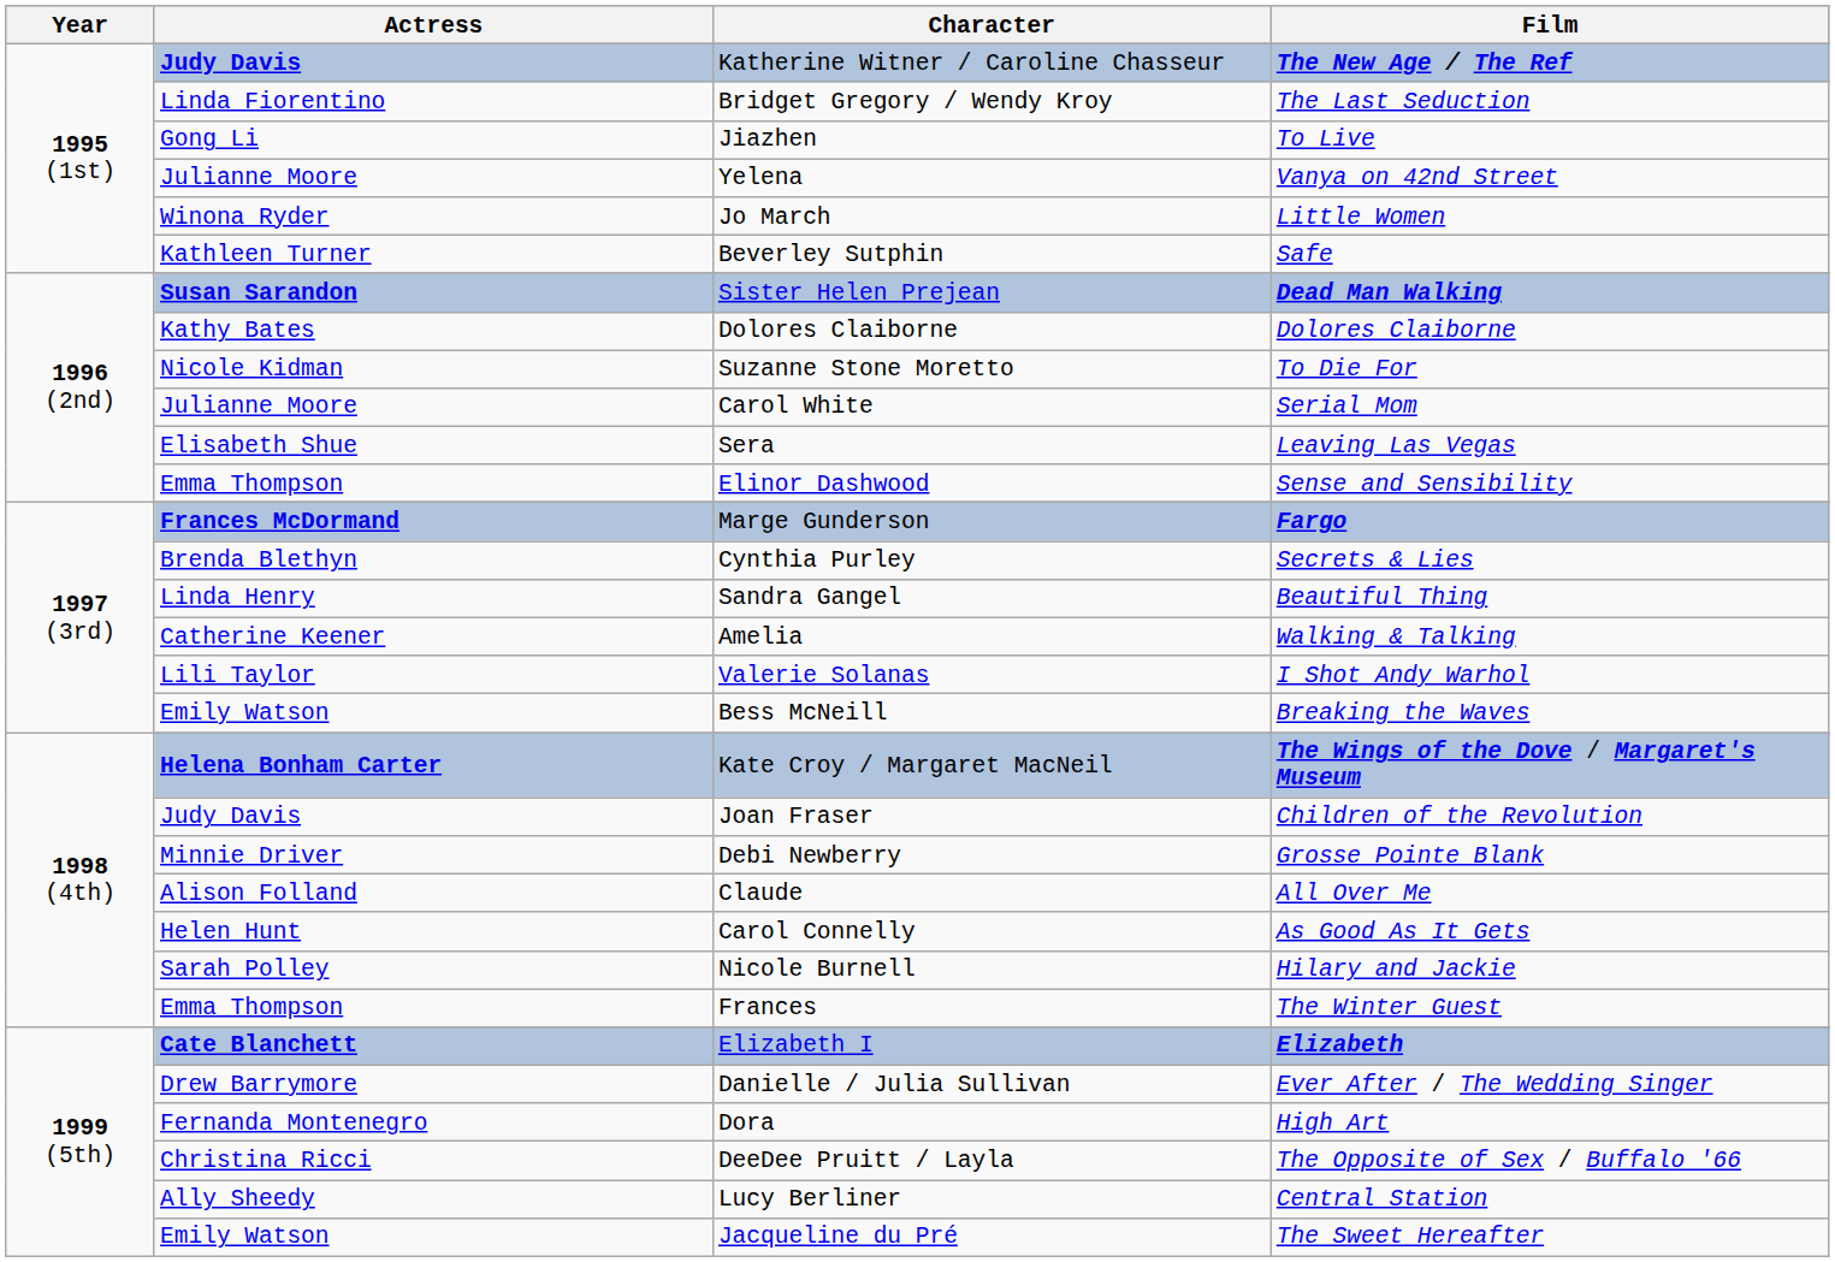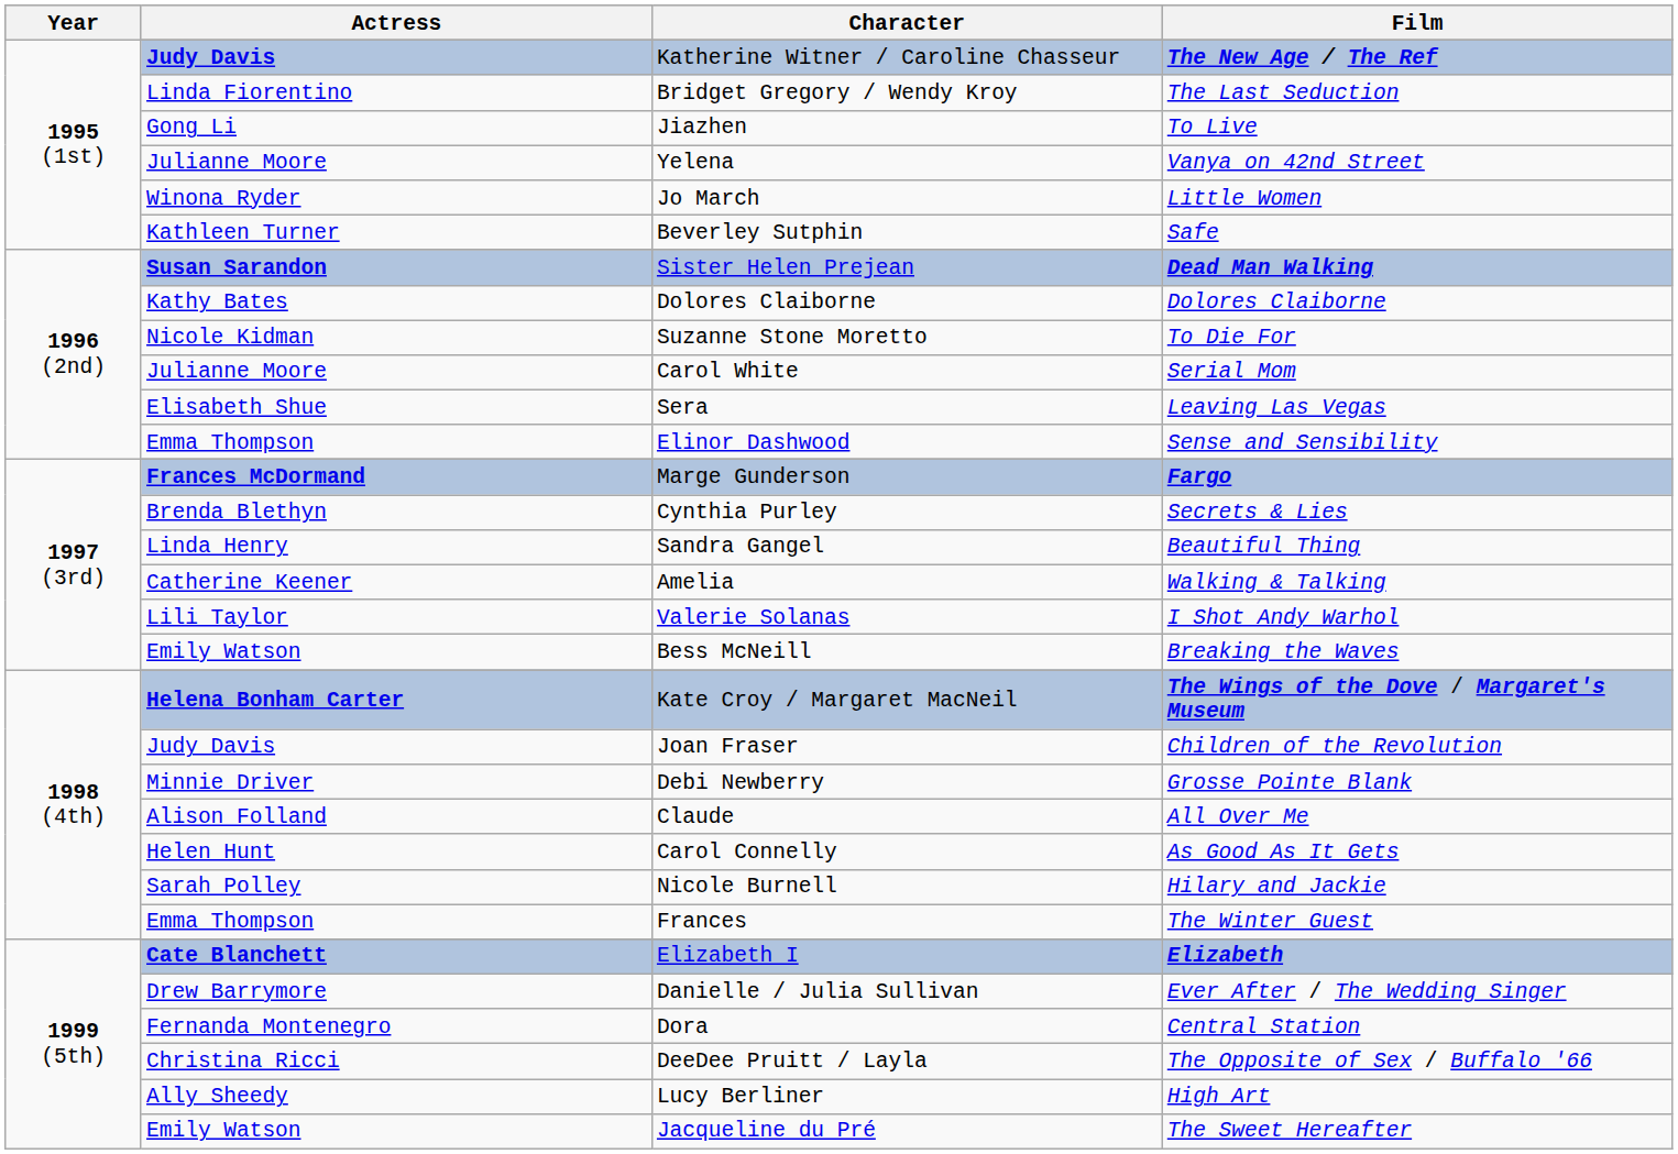 <table class="wikitable" style="width:80%">
 <tr style="background:#bebebe;">
 <th style="width:8%;">Year</th>
 <th style="width:30%;">Actress</th>
 <th style="width:30%;">Character</th>
 <th style="width:30%;">Film</th>
 </tr>
 <tr>
 <td rowspan=7 style="text-align:center"><strong>1995</strong><br>(1st)</td>
 </tr>
 <tr style="background:#B0C4DE;">
 <td><strong><a href='#'>Judy Davis</a></strong></td>
 <td>Katherine Witner / Caroline Chasseur</td>
 <td><strong><em><a href='#'>The New Age</a> / <a href='#'>The Ref</a></em></strong></td>
 </tr>
 <tr>
 <td><a href='#'>Linda Fiorentino</a></td>
 <td>Bridget Gregory / Wendy Kroy</td>
 <td><em><a href='#'>The Last Seduction</a></em></td>
 </tr>
 <tr>
 <td><a href='#'>Gong Li</a></td>
 <td>Jiazhen</td>
 <td><a href='#'><em>To Live</em></a></td>
 </tr>
 <tr>
 <td><a href='#'>Julianne Moore</a></td>
 <td>Yelena</td>
 <td><em><a href='#'>Vanya on 42nd Street</a></em></td>
 </tr>
 <tr>
 <td><a href='#'>Winona Ryder</a></td>
 <td>Jo March</td>
 <td><a href='#'><em>Little Women</em></a></td>
 </tr>
 <tr>
 <td><a href='#'>Kathleen Turner</a></td>
 <td>Beverley Sutphin</td>
 <td><a href='#'><em>Safe</em></a></td>
 </tr>
 <tr>
 <td rowspan=7 style="text-align:center"><strong>1996</strong><br>(2nd)</td>
 </tr>
 <tr style="background:#B0C4DE;">
 <td><strong><a href='#'>Susan Sarandon</a></strong></td>
 <td><a href='#'>Sister Helen Prejean</a></td>
 <td><strong><a href='#'><em>Dead Man Walking</em></a></strong></td>
 </tr>
 <tr>
 <td><a href='#'>Kathy Bates</a></td>
 <td>Dolores Claiborne</td>
 <td><a href='#'><em>Dolores Claiborne</em></a></td>
 </tr>
 <tr>
 <td><a href='#'>Nicole Kidman</a></td>
 <td>Suzanne Stone Moretto</td>
 <td><em><a href='#'>To Die For</a></em></td>
 </tr>
 <tr>
 <td><a href='#'>Julianne Moore</a></td>
 <td>Carol White</td>
 <td><em><a href='#'>Serial Mom</a></em></td>
 </tr>
 <tr>
 <td><a href='#'>Elisabeth Shue</a></td>
 <td>Sera</td>
 <td><em><a href='#'>Leaving Las Vegas</a></em></td>
 </tr>
 <tr>
 <td><a href='#'>Emma Thompson</a></td>
 <td><a href='#'>Elinor Dashwood</a></td>
 <td><a href='#'><em>Sense and Sensibility</em></a></td>
 </tr>
 <tr>
 <td rowspan=7 style="text-align:center"><strong>1997</strong><br>(3rd)</td>
 </tr>
 <tr style="background:#B0C4DE;">
 <td><strong><a href='#'>Frances McDormand</a></strong></td>
 <td>Marge Gunderson</td>
 <td><strong><a href='#'><em>Fargo</em></a></strong></td>
 </tr>
 <tr>
 <td><a href='#'>Brenda Blethyn</a></td>
 <td>Cynthia Purley</td>
 <td><a href='#'><em>Secrets & Lies</em></a></td>
 </tr>
 <tr>
 <td><a href='#'>Linda Henry</a></td>
 <td>Sandra Gangel</td>
 <td><a href='#'><em>Beautiful Thing</em></a></td>
 </tr>
 <tr>
 <td><a href='#'>Catherine Keener</a></td>
 <td>Amelia</td>
 <td><a href='#'><em>Walking & Talking</em></a></td>
 </tr>
 <tr>
 <td><a href='#'>Lili Taylor</a></td>
 <td><a href='#'>Valerie Solanas</a></td>
 <td><em><a href='#'>I Shot Andy Warhol</a></em></td>
 </tr>
 <tr>
 <td><a href='#'>Emily Watson</a></td>
 <td>Bess McNeill</td>
 <td><em><a href='#'>Breaking the Waves</a></em></td>
 </tr>
 <tr>
 <td rowspan=8 style="text-align:center"><strong>1998</strong><br>(4th)</td>
 </tr>
 <tr style="background:#B0C4DE;">
 <td><strong><a href='#'>Helena Bonham Carter</a></strong></td>
 <td>Kate Croy / Margaret MacNeil</td>
 <td><strong><a href='#'><em>The Wings of the Dove</em></a></strong> / <strong><em><a href='#'>Margaret's Museum</a></em></strong></td>
 </tr>
 <tr>
 <td><a href='#'>Judy Davis</a></td>
 <td>Joan Fraser</td>
 <td><a href='#'><em>Children of the Revolution</em></a></td>
 </tr>
 <tr>
 <td><a href='#'>Minnie Driver</a></td>
 <td>Debi Newberry</td>
 <td><em><a href='#'>Grosse Pointe Blank</a></em></td>
 </tr>
 <tr>
 <td><a href='#'>Alison Folland</a></td>
 <td>Claude</td>
 <td><a href='#'><em>All Over Me</em></a></td>
 </tr>
 <tr>
 <td><a href='#'>Helen Hunt</a></td>
 <td>Carol Connelly</td>
 <td><a href='#'><em>As Good As It Gets</em></a></td>
 </tr>
 <tr>
 <td><a href='#'>Sarah Polley</a></td>
 <td>Nicole Burnell</td>
 <td><em><a href='#'>Hilary and Jackie</a></em></td>
 </tr>
 <tr>
 <td><a href='#'>Emma Thompson</a></td>
 <td>Frances</td>
 <td><em><a href='#'>The Winter Guest</a></em></td>
 </tr>
 <tr>
 <td rowspan=7 style="text-align:center"><strong>1999</strong><br>(5th)</td>
 </tr>
 <tr style="background:#B0C4DE;">
 <td><strong><a href='#'>Cate Blanchett</a></strong></td>
 <td><a href='#'>Elizabeth I</a></td>
 <td><strong><a href='#'><em>Elizabeth</em></a></strong></td>
 </tr>
 <tr>
 <td><a href='#'>Drew Barrymore</a></td>
 <td>Danielle / Julia Sullivan</td>
 <td><em><a href='#'>Ever After</a></em> / <em><a href='#'>The Wedding Singer</a></em></td>
 </tr>
 <tr>
 <td><a href='#'>Fernanda Montenegro</a></td>
 <td>Dora</td>
-<td><em><a href='#'>High Art</a></em></td>
+<td><a href='#'><em>Central Station</em></a></td>
 </tr>
 <tr>
 <td><a href='#'>Christina Ricci</a></td>
 <td>DeeDee Pruitt / Layla</td>
 <td><em><a href='#'>The Opposite of Sex</a></em> / <em><a href='#'>Buffalo '66</a></em></td>
 </tr>
 <tr>
 <td><a href='#'>Ally Sheedy</a></td>
 <td>Lucy Berliner</td>
-<td><a href='#'><em>Central Station</em></a></td>
+<td><em><a href='#'>High Art</a></em></td>
 </tr>
 <tr>
 <td><a href='#'>Emily Watson</a></td>
 <td><a href='#'>Jacqueline du Pré</a></td>
 <td><a href='#'><em>The Sweet Hereafter</em></a></td>
 </tr>
 </table>
